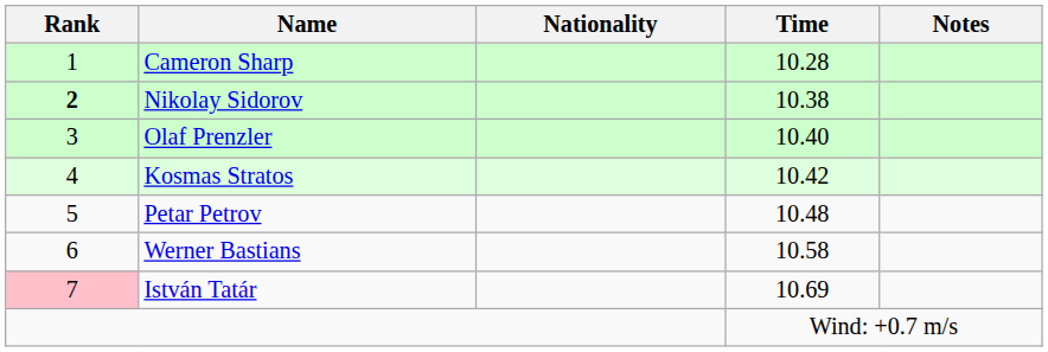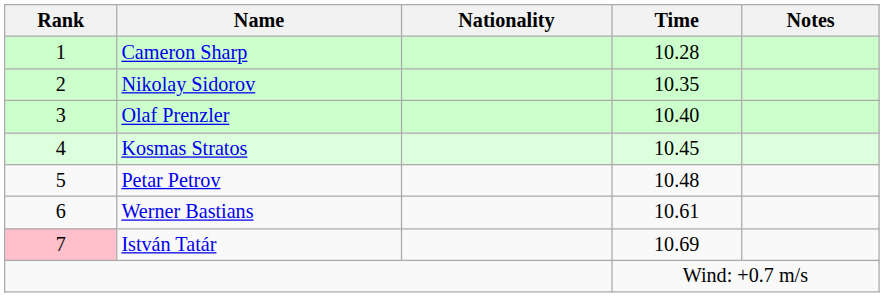 <table class="wikitable sortable" style="text-align:center;width: 55%">
 <tr>
 <th>Rank</th>
 <th>Name</th>
 <th>Nationality</th>
 <th>Time</th>
 <th>Notes</th>
 </tr>
 <tr bgcolor=ccffcc>
 <td>1</td>
 <td align=left><a href='#'>Cameron Sharp</a></td>
 <td align=left></td>
 <td>10.28</td>
 <td></td>
 </tr>
 <tr bgcolor=ccffcc>
-<td><strong>2</strong></td>
+<td>2</td>
 <td align=left><a href='#'>Nikolay Sidorov</a></td>
 <td align=left></td>
-<td>10.38</td>
+<td>10.35</td>
 <td></td>
 </tr>
 <tr bgcolor=ccffcc>
 <td>3</td>
 <td align=left><a href='#'>Olaf Prenzler</a></td>
 <td align=left></td>
 <td>10.40</td>
 <td></td>
 </tr>
 <tr bgcolor=ddffdd>
 <td>4</td>
 <td align=left><a href='#'>Kosmas Stratos</a></td>
 <td align=left></td>
-<td>10.42</td>
+<td>10.45</td>
 <td></td>
 </tr>
 <tr>
 <td>5</td>
 <td align=left><a href='#'>Petar Petrov</a></td>
 <td align=left></td>
 <td>10.48</td>
 <td></td>
 </tr>
 <tr>
 <td>6</td>
 <td align=left><a href='#'>Werner Bastians</a></td>
 <td align=left></td>
-<td>10.58</td>
+<td>10.61</td>
 <td></td>
 </tr>
 <tr>
 <td style="background: pink;">7</td>
 <td align=left><a href='#'>István Tatár</a></td>
 <td align=left></td>
 <td>10.69</td>
 <td></td>
 </tr>
 <tr>
 <td colspan="3"></td>
 <td colspan="2">Wind: +0.7 m/s</td>
 </tr>
 </table>
